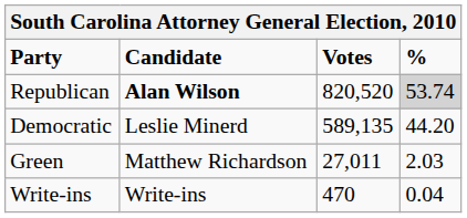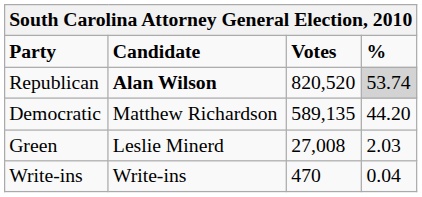 <table class="wikitable">
 <tr>
 <th colspan="4">South Carolina Attorney General Election, 2010</th>
 </tr>
 <tr>
 <td><strong>Party</strong></td>
 <td><strong>Candidate</strong></td>
 <td><strong>Votes</strong></td>
 <td><strong>%</strong></td>
 </tr>
 <tr>
 <td>Republican</td>
 <td><strong>Alan Wilson</strong></td>
 <td>820,520</td>
 <td style="background: lightgrey;">53.74</td>
 </tr>
 <tr>
 <td>Democratic</td>
-<td>Leslie Minerd</td>
+<td>Matthew Richardson</td>
 <td>589,135</td>
 <td>44.20</td>
 </tr>
 <tr>
 <td>Green</td>
-<td>Matthew Richardson</td>
-<td>27,011</td>
+<td>Leslie Minerd</td>
+<td>27,008</td>
 <td>2.03</td>
 </tr>
 <tr>
 <td>Write-ins</td>
 <td>Write-ins</td>
 <td>470</td>
 <td>0.04</td>
 </tr>
 </table>
